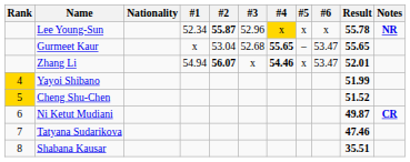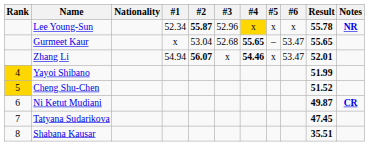 <table class="wikitable sortable" style="text-align:center">
 <tr>
 <th>Rank</th>
 <th>Name</th>
 <th>Nationality</th>
 <th>#1</th>
 <th>#2</th>
 <th>#3</th>
 <th>#4</th>
 <th>#5</th>
 <th>#6</th>
 <th>Result</th>
 <th>Notes</th>
 </tr>
 <tr>
 <td></td>
 <td align=left><a href='#'>Lee Young-Sun</a></td>
 <td align=left></td>
 <td>52.34</td>
 <td><strong>55.87</strong></td>
 <td>52.96</td>
 <td style="background: gold;">x</td>
 <td>x</td>
 <td>x</td>
 <td><strong>55.78</strong></td>
 <td><strong><a href='#'>NR</a></strong></td>
 </tr>
 <tr>
 <td></td>
 <td align=left><a href='#'>Gurmeet Kaur</a></td>
 <td align=left></td>
 <td>x</td>
 <td>53.04</td>
 <td>52.68</td>
 <td><strong>55.65</strong></td>
 <td>–</td>
 <td>53.47</td>
 <td><strong>55.65</strong></td>
 <td></td>
 </tr>
 <tr>
 <td></td>
 <td align=left><a href='#'>Zhang Li</a></td>
 <td align=left></td>
 <td>54.94</td>
 <td><strong>56.07</strong></td>
 <td>x</td>
 <td><strong>54.46</strong></td>
 <td>x</td>
 <td>53.47</td>
 <td><strong>52.01</strong></td>
 <td></td>
 </tr>
 <tr>
 <td style="background: gold;">4</td>
 <td align=left><a href='#'>Yayoi Shibano</a></td>
 <td align=left></td>
 <td></td>
 <td></td>
 <td></td>
 <td></td>
 <td></td>
 <td></td>
 <td><strong>51.99</strong></td>
 <td></td>
 </tr>
 <tr>
 <td style="background: gold;">5</td>
 <td align=left><a href='#'>Cheng Shu-Chen</a></td>
 <td align=left></td>
 <td></td>
 <td></td>
 <td></td>
 <td></td>
 <td></td>
 <td></td>
 <td><strong>51.52</strong></td>
 <td></td>
 </tr>
 <tr>
 <td>6</td>
 <td align=left><a href='#'>Ni Ketut Mudiani</a></td>
 <td align=left></td>
 <td></td>
 <td></td>
 <td></td>
 <td></td>
 <td></td>
 <td></td>
 <td><strong>49.87</strong></td>
 <td><strong><a href='#'>CR</a></strong></td>
 </tr>
 <tr>
 <td>7</td>
 <td align=left><a href='#'>Tatyana Sudarikova</a></td>
 <td align=left></td>
 <td></td>
 <td></td>
 <td></td>
 <td></td>
 <td></td>
 <td></td>
-<td><strong>47.46</strong></td>
+<td><strong>47.45</strong></td>
 <td></td>
 </tr>
 <tr>
 <td>8</td>
 <td align=left><a href='#'>Shabana Kausar</a></td>
 <td align=left></td>
 <td></td>
 <td></td>
 <td></td>
 <td></td>
 <td></td>
 <td></td>
 <td><strong>35.51</strong></td>
 <td></td>
 </tr>
 </table>
